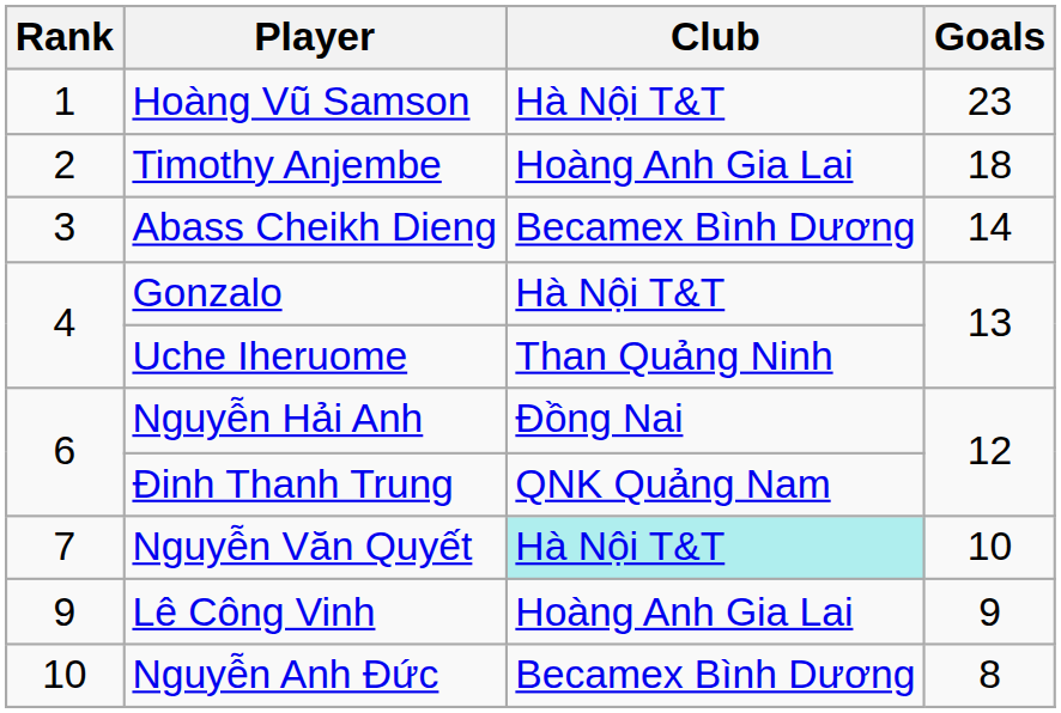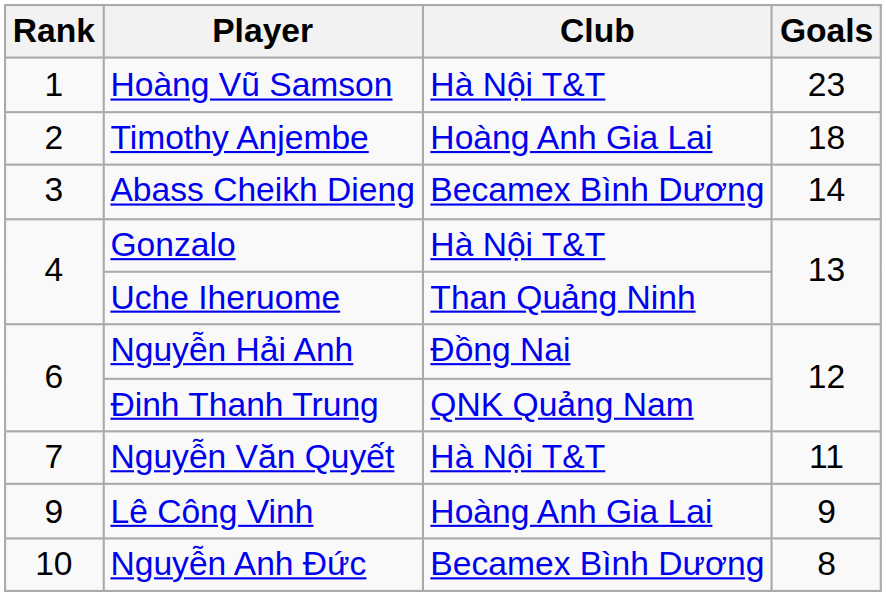 <table class="wikitable" style="text-align:center">
 <tr>
 <th>Rank</th>
 <th>Player</th>
 <th>Club</th>
 <th>Goals</th>
 </tr>
 <tr>
 <td>1</td>
 <td align="left"> <a href='#'>Hoàng Vũ Samson</a></td>
 <td align="left"><a href='#'>Hà Nội T&T</a></td>
 <td>23</td>
 </tr>
 <tr>
 <td>2</td>
 <td align="left"> <a href='#'>Timothy Anjembe</a></td>
 <td align="left"><a href='#'>Hoàng Anh Gia Lai</a></td>
 <td>18</td>
 </tr>
 <tr>
 <td>3</td>
 <td align="left"> <a href='#'>Abass Cheikh Dieng</a></td>
 <td align="left"><a href='#'>Becamex Bình Dương</a></td>
 <td>14</td>
 </tr>
 <tr>
 <td rowspan=2>4</td>
 <td align="left"> <a href='#'>Gonzalo</a></td>
 <td align="left"><a href='#'>Hà Nội T&T</a></td>
 <td rowspan=2>13</td>
 </tr>
 <tr>
 <td align="left"> <a href='#'>Uche Iheruome</a></td>
 <td align="left"><a href='#'>Than Quảng Ninh</a></td>
 </tr>
 <tr>
 <td rowspan=2>6</td>
 <td align="left"> <a href='#'>Nguyễn Hải Anh</a></td>
 <td align="left"><a href='#'>Đồng Nai</a></td>
 <td rowspan=2>12</td>
 </tr>
 <tr>
 <td align="left"> <a href='#'>Đinh Thanh Trung</a></td>
 <td align="left"><a href='#'>QNK Quảng Nam</a></td>
 </tr>
 <tr>
 <td>7</td>
 <td align="left"> <a href='#'>Nguyễn Văn Quyết</a></td>
-<td align="left" style="background: paleturquoise;"><a href='#'>Hà Nội T&T</a></td>
-<td>10</td>
+<td align="left"><a href='#'>Hà Nội T&T</a></td>
+<td>11</td>
 </tr>
 <tr>
 <td>9</td>
 <td align="left"> <a href='#'>Lê Công Vinh</a></td>
 <td align="left"><a href='#'>Hoàng Anh Gia Lai</a></td>
 <td>9</td>
 </tr>
 <tr>
 <td>10</td>
 <td align="left"> <a href='#'>Nguyễn Anh Đức</a></td>
 <td align="left"><a href='#'>Becamex Bình Dương</a></td>
 <td>8</td>
 </tr>
 </table>
